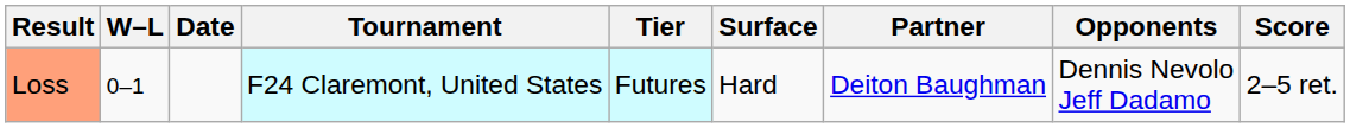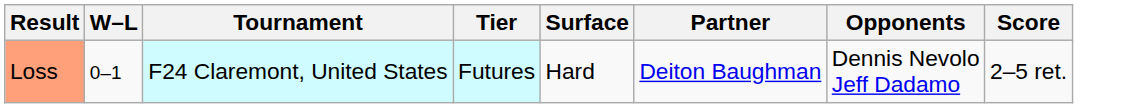 <table class="wikitable">
 <tr>
 <th>Result</th>
 <th class="unsortable">W–L</th>
-<th>Date</th>
 <th>Tournament</th>
 <th>Tier</th>
 <th>Surface</th>
 <th>Partner</th>
 <th>Opponents</th>
 <th class="unsortable">Score</th>
 </tr>
 <tr>
 <td bgcolor=FFA07A>Loss</td>
 <td><small>0–1</small></td>
-<td></td>
 <td style="background:#cffcff;">F24 Claremont, United States</td>
 <td style="background:#cffcff;">Futures</td>
 <td>Hard</td>
 <td> <a href='#'>Deiton Baughman</a></td>
 <td> Dennis Nevolo<br> <a href='#'>Jeff Dadamo</a></td>
 <td>2–5 ret.</td>
 </tr>
 </table>
